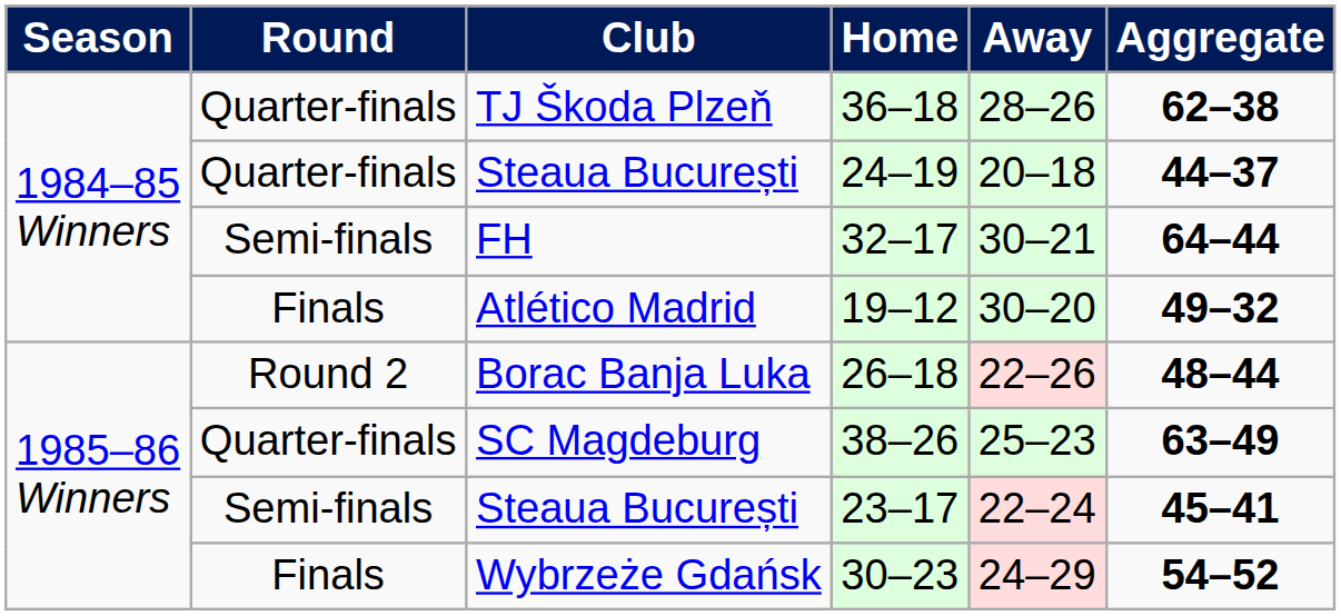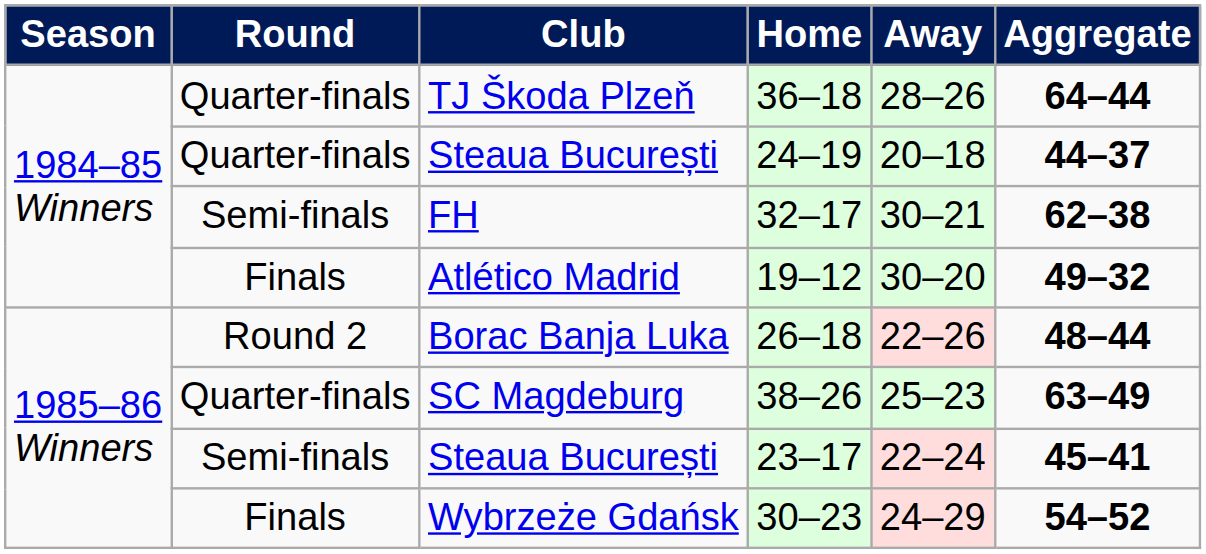 <table class="wikitable">
 <tr>
 <th style="color:#FFFFFF; background:#001A57">Season</th>
 <th style="color:#FFFFFF; background:#001A57">Round</th>
 <th style="color:#FFFFFF; background:#001A57">Club</th>
 <th style="color:#FFFFFF; background:#001A57">Home</th>
 <th style="color:#FFFFFF; background:#001A57">Away</th>
 <th style="color:#FFFFFF; background:#001A57">Aggregate</th>
 </tr>
 <tr>
 <td rowspan=4><a href='#'>1984–85</a><br> <em>Winners</em></td>
 <td align=center>Quarter-finals</td>
 <td> <a href='#'>TJ Škoda Plzeň</a></td>
 <td style="text-align:center; background:#dfd;">36–18</td>
 <td style="text-align:center; background:#dfd;">28–26</td>
-<td style="text-align:center;"><strong>62–38</strong></td>
+<td style="text-align:center;"><strong>64–44</strong></td>
 </tr>
 <tr>
 <td align=center>Quarter-finals</td>
 <td> <a href='#'>Steaua București</a></td>
 <td style="text-align:center; background:#dfd;">24–19</td>
 <td style="text-align:center; background:#dfd;">20–18</td>
 <td style="text-align:center;"><strong>44–37</strong></td>
 </tr>
 <tr>
 <td align=center>Semi-finals</td>
 <td> <a href='#'>FH</a></td>
 <td style="text-align:center; background:#dfd;">32–17</td>
 <td style="text-align:center; background:#dfd;">30–21</td>
-<td style="text-align:center;"><strong>64–44</strong></td>
+<td style="text-align:center;"><strong>62–38</strong></td>
 </tr>
 <tr>
 <td align=center>Finals</td>
 <td> <a href='#'>Atlético Madrid</a></td>
 <td style="text-align:center; background:#dfd;">19–12</td>
 <td style="text-align:center; background:#dfd;">30–20</td>
 <td style="text-align:center;"><strong>49–32</strong></td>
 </tr>
 <tr>
 <td rowspan=4><a href='#'>1985–86</a><br> <em>Winners</em></td>
 <td align=center>Round 2</td>
 <td> <a href='#'>Borac Banja Luka</a></td>
 <td style="text-align:center; background:#dfd;">26–18</td>
 <td style="text-align:center; background:#fdd;">22–26</td>
 <td style="text-align:center;"><strong>48–44</strong></td>
 </tr>
 <tr>
 <td align=center>Quarter-finals</td>
 <td> <a href='#'>SC Magdeburg</a></td>
 <td style="text-align:center; background:#dfd;">38–26</td>
 <td style="text-align:center; background:#dfd;">25–23</td>
 <td style="text-align:center;"><strong>63–49</strong></td>
 </tr>
 <tr>
 <td align=center>Semi-finals</td>
 <td> <a href='#'>Steaua București</a></td>
 <td style="text-align:center; background:#dfd;">23–17</td>
 <td style="text-align:center; background:#fdd;">22–24</td>
 <td style="text-align:center;"><strong>45–41</strong></td>
 </tr>
 <tr>
 <td align=center>Finals</td>
 <td> <a href='#'>Wybrzeże Gdańsk</a></td>
 <td style="text-align:center; background:#dfd;">30–23</td>
 <td style="text-align:center; background:#fdd;">24–29</td>
 <td style="text-align:center;"><strong>54–52</strong></td>
 </tr>
 </table>
